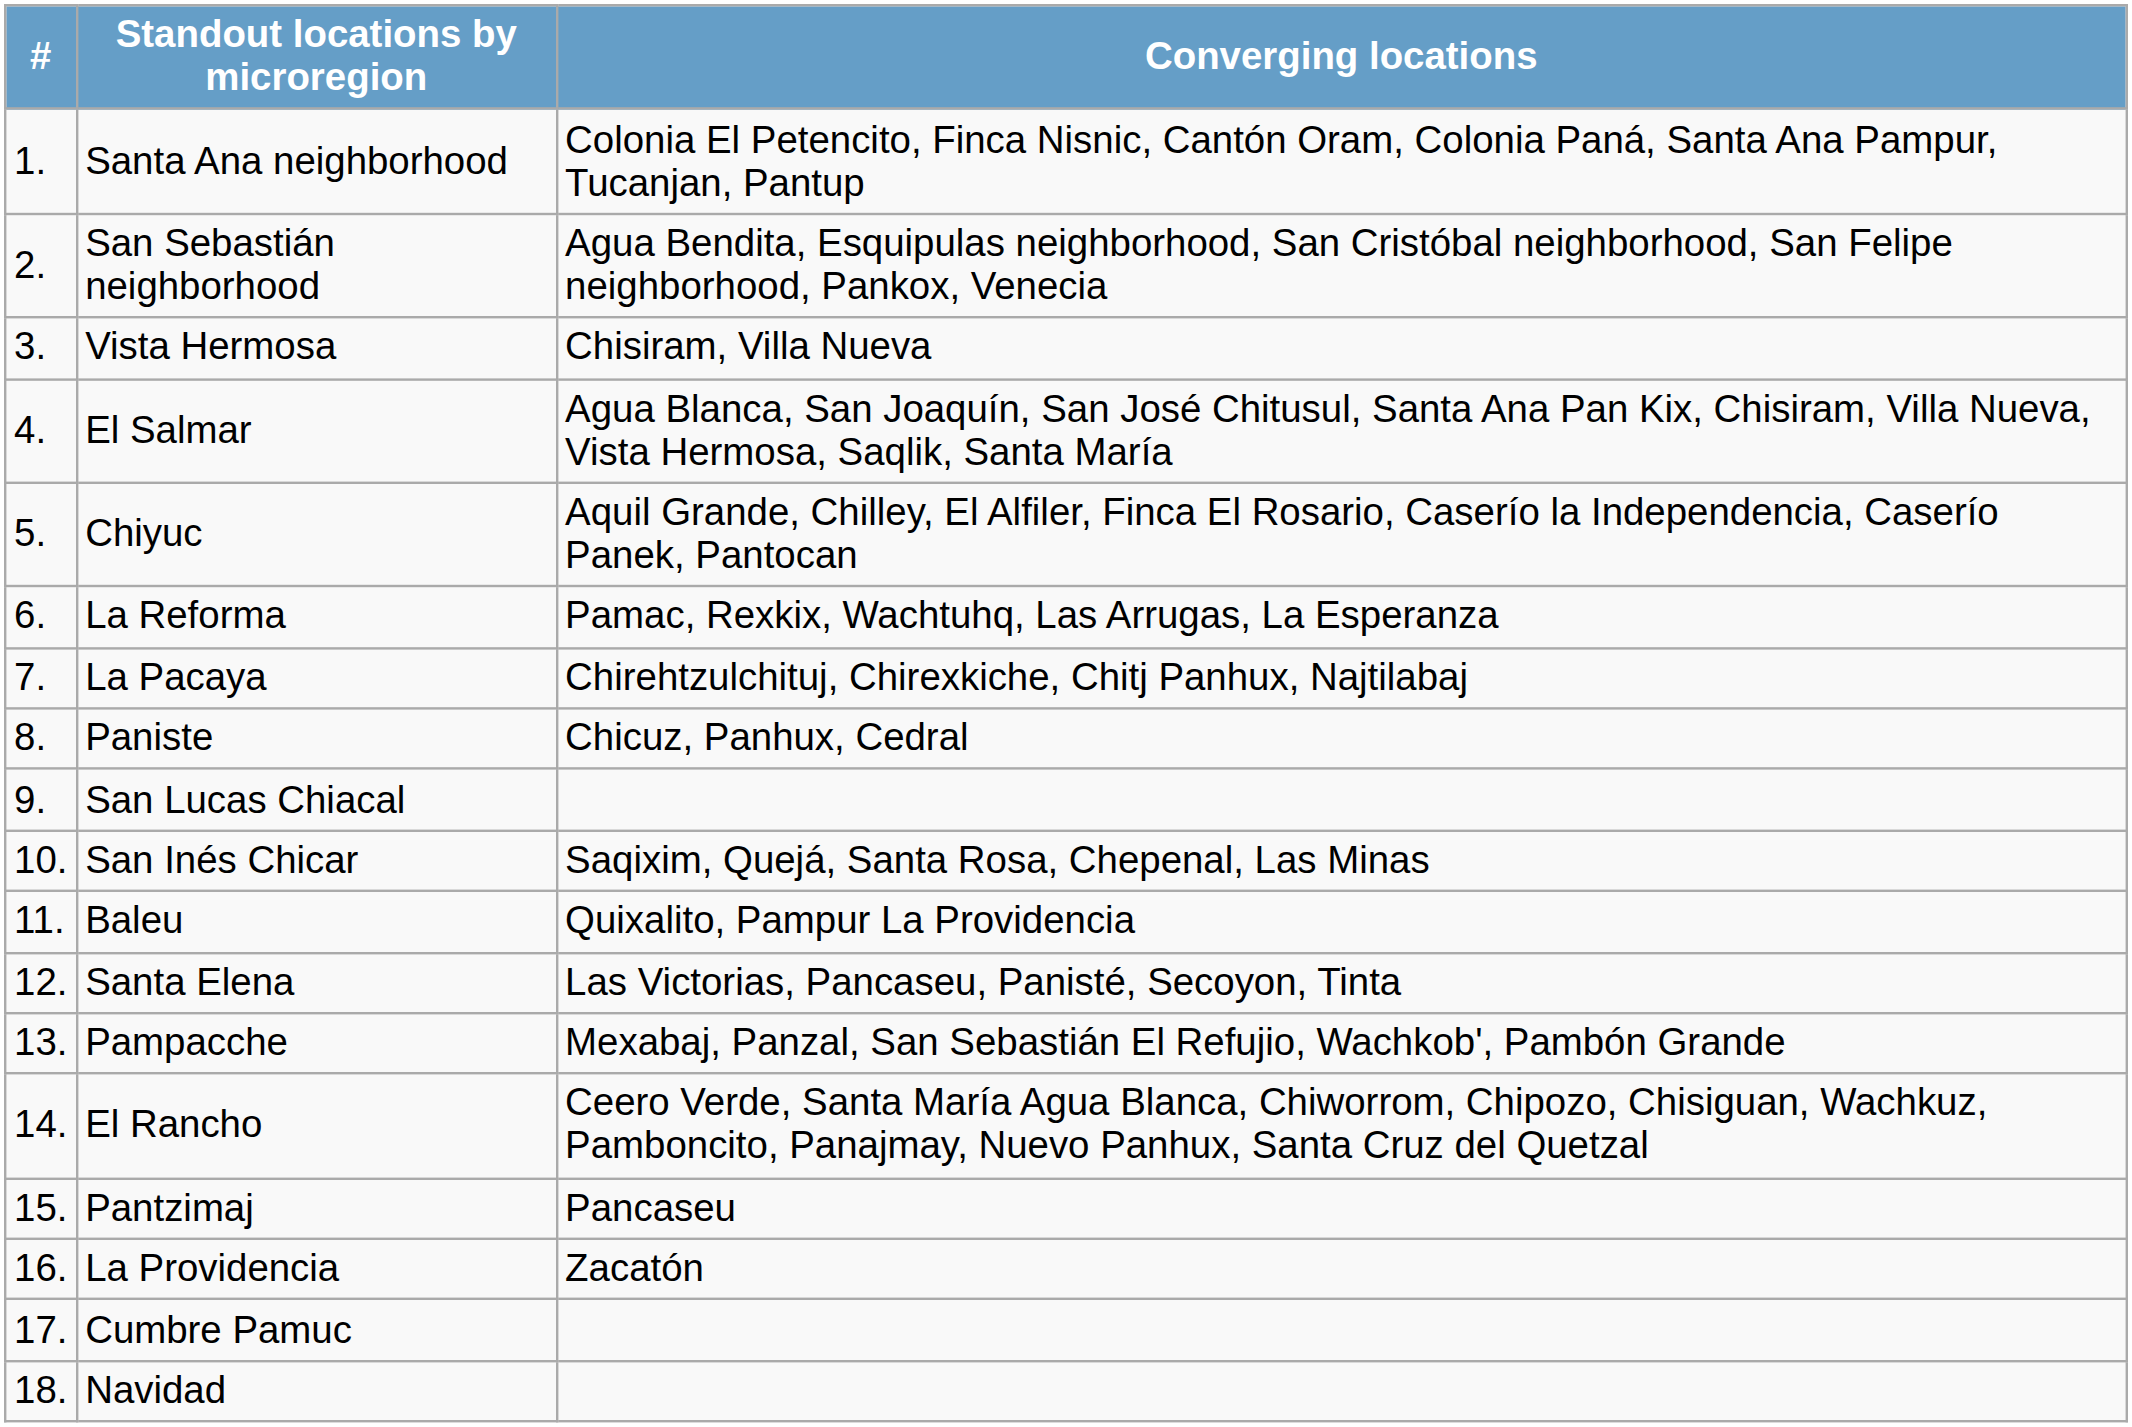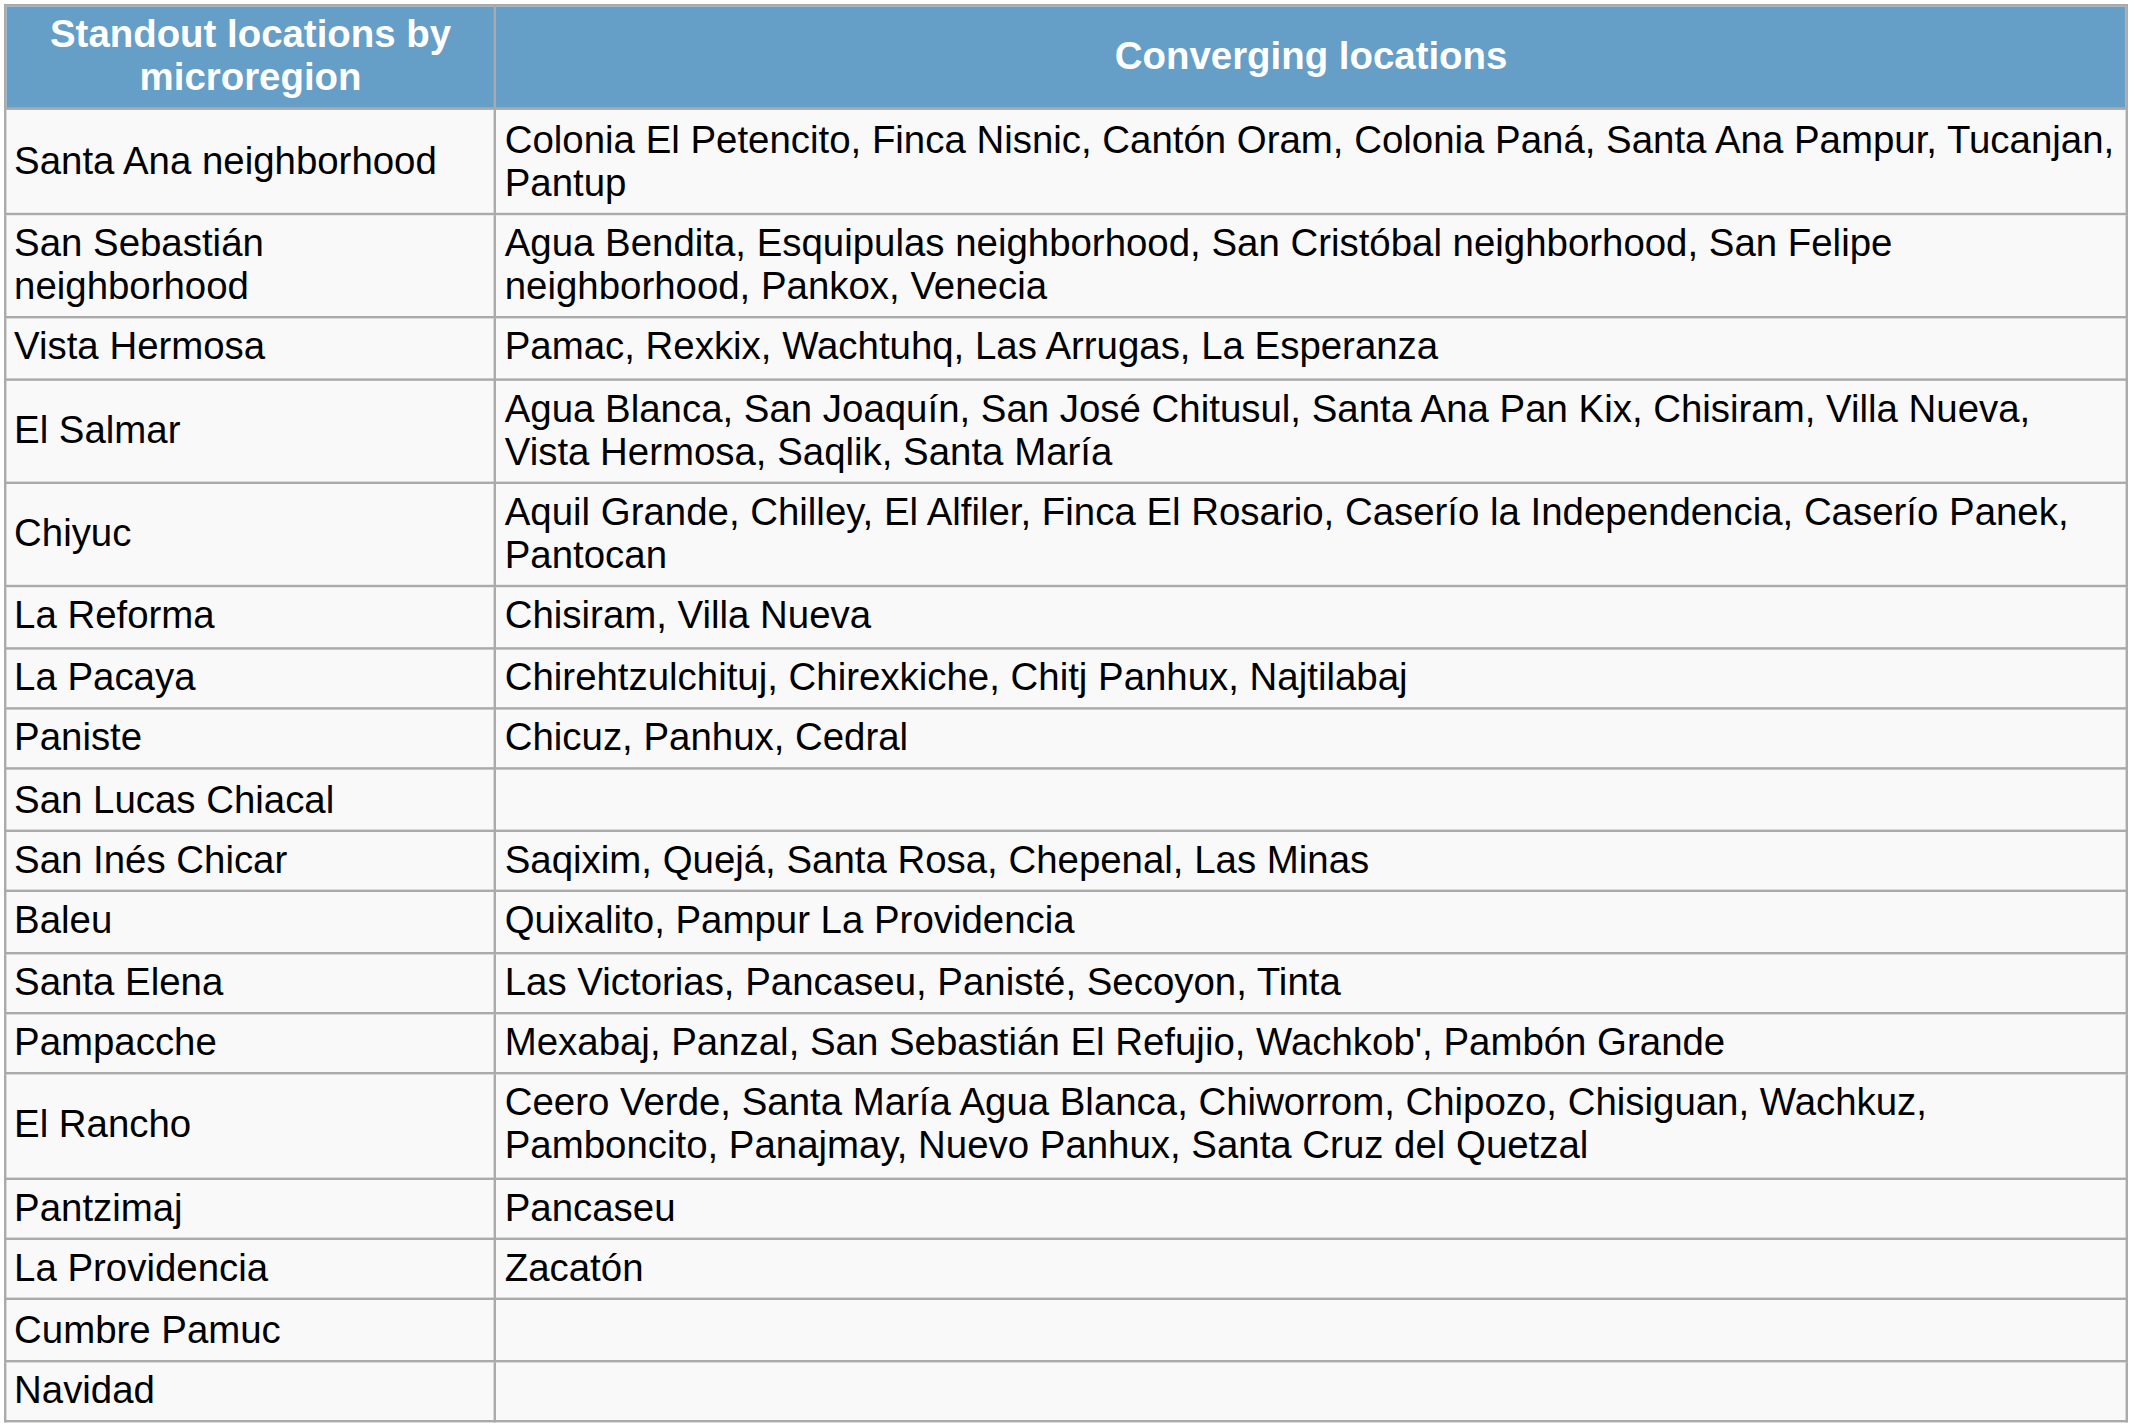 <table class="mw-collapsible wikitable" width=70%>
 <tr style="color:white;">
-<th style="background:#659ec7;" align=center><strong>#</strong></th>
 <th style="background:#659ec7;" align=center><strong>Standout locations by microregion</strong></th>
 <th style="background:#659ec7;" align=center><strong>Converging locations</strong></th>
 </tr>
 <tr>
-<td>1.</td>
 <td>Santa Ana neighborhood</td>
 <td>Colonia El Petencito, Finca Nisnic, Cantón Oram, Colonia Paná, Santa Ana Pampur, Tucanjan, Pantup</td>
 </tr>
 <tr>
-<td>2.</td>
 <td>San Sebastián neighborhood</td>
 <td>Agua Bendita, Esquipulas neighborhood, San Cristóbal neighborhood, San Felipe neighborhood, Pankox, Venecia</td>
 </tr>
 <tr>
-<td>3.</td>
 <td>Vista Hermosa</td>
-<td>Chisiram, Villa Nueva</td>
+<td>Pamac, Rexkix, Wachtuhq, Las Arrugas, La Esperanza</td>
 </tr>
 <tr>
-<td>4.</td>
 <td>El Salmar</td>
 <td>Agua Blanca, San Joaquín, San José Chitusul, Santa Ana Pan Kix, Chisiram, Villa Nueva, Vista Hermosa, Saqlik, Santa María</td>
 </tr>
 <tr>
-<td>5.</td>
 <td>Chiyuc</td>
 <td>Aquil Grande, Chilley, El Alfiler, Finca El Rosario, Caserío la Independencia, Caserío Panek, Pantocan</td>
 </tr>
 <tr>
-<td>6.</td>
 <td>La Reforma</td>
-<td>Pamac, Rexkix, Wachtuhq, Las Arrugas, La Esperanza</td>
+<td>Chisiram, Villa Nueva</td>
 </tr>
 <tr>
-<td>7.</td>
 <td>La Pacaya</td>
 <td>Chirehtzulchituj, Chirexkiche, Chitj Panhux, Najtilabaj</td>
 </tr>
 <tr>
-<td>8.</td>
 <td>Paniste</td>
 <td>Chicuz, Panhux, Cedral</td>
 </tr>
 <tr>
-<td>9.</td>
 <td>San Lucas Chiacal</td>
 <td></td>
 </tr>
 <tr>
-<td>10.</td>
 <td>San Inés Chicar</td>
 <td>Saqixim, Quejá, Santa Rosa, Chepenal, Las Minas</td>
 </tr>
 <tr>
-<td>11.</td>
 <td>Baleu</td>
 <td>Quixalito, Pampur La Providencia</td>
 </tr>
 <tr>
-<td>12.</td>
 <td>Santa Elena</td>
 <td>Las Victorias, Pancaseu, Panisté, Secoyon, Tinta</td>
 </tr>
 <tr>
-<td>13.</td>
 <td>Pampacche</td>
 <td>Mexabaj, Panzal, San Sebastián El Refujio, Wachkob', Pambón Grande</td>
 </tr>
 <tr>
-<td>14.</td>
 <td>El Rancho</td>
 <td>Ceero Verde, Santa María Agua Blanca, Chiworrom, Chipozo, Chisiguan, Wachkuz, Pamboncito, Panajmay, Nuevo Panhux, Santa Cruz del Quetzal</td>
 </tr>
 <tr>
-<td>15.</td>
 <td>Pantzimaj</td>
 <td>Pancaseu</td>
 </tr>
 <tr>
-<td>16.</td>
 <td>La Providencia</td>
 <td>Zacatón</td>
 </tr>
 <tr>
-<td>17.</td>
 <td>Cumbre Pamuc</td>
 <td></td>
 </tr>
 <tr>
-<td>18.</td>
 <td>Navidad</td>
 <td></td>
 </tr>
 </table>
